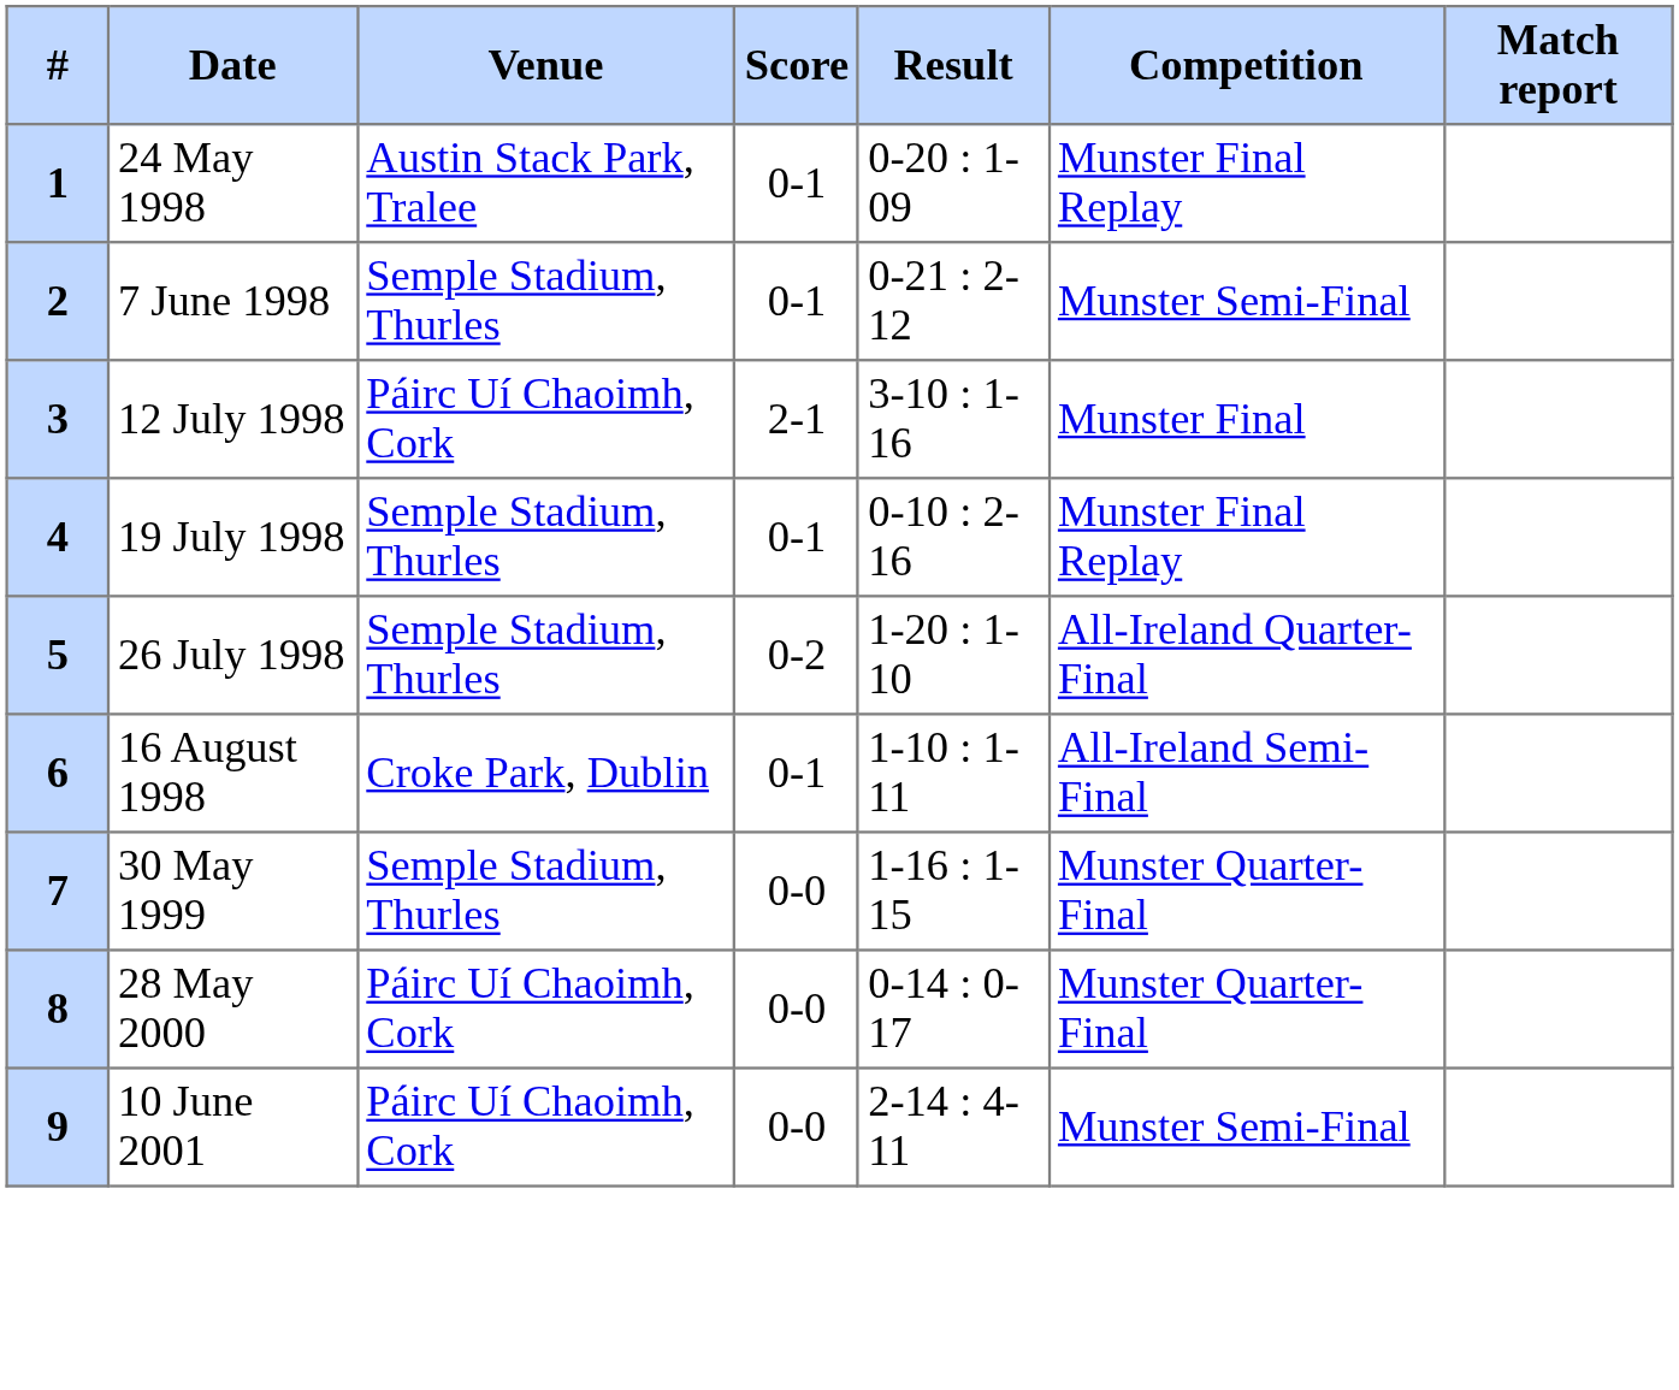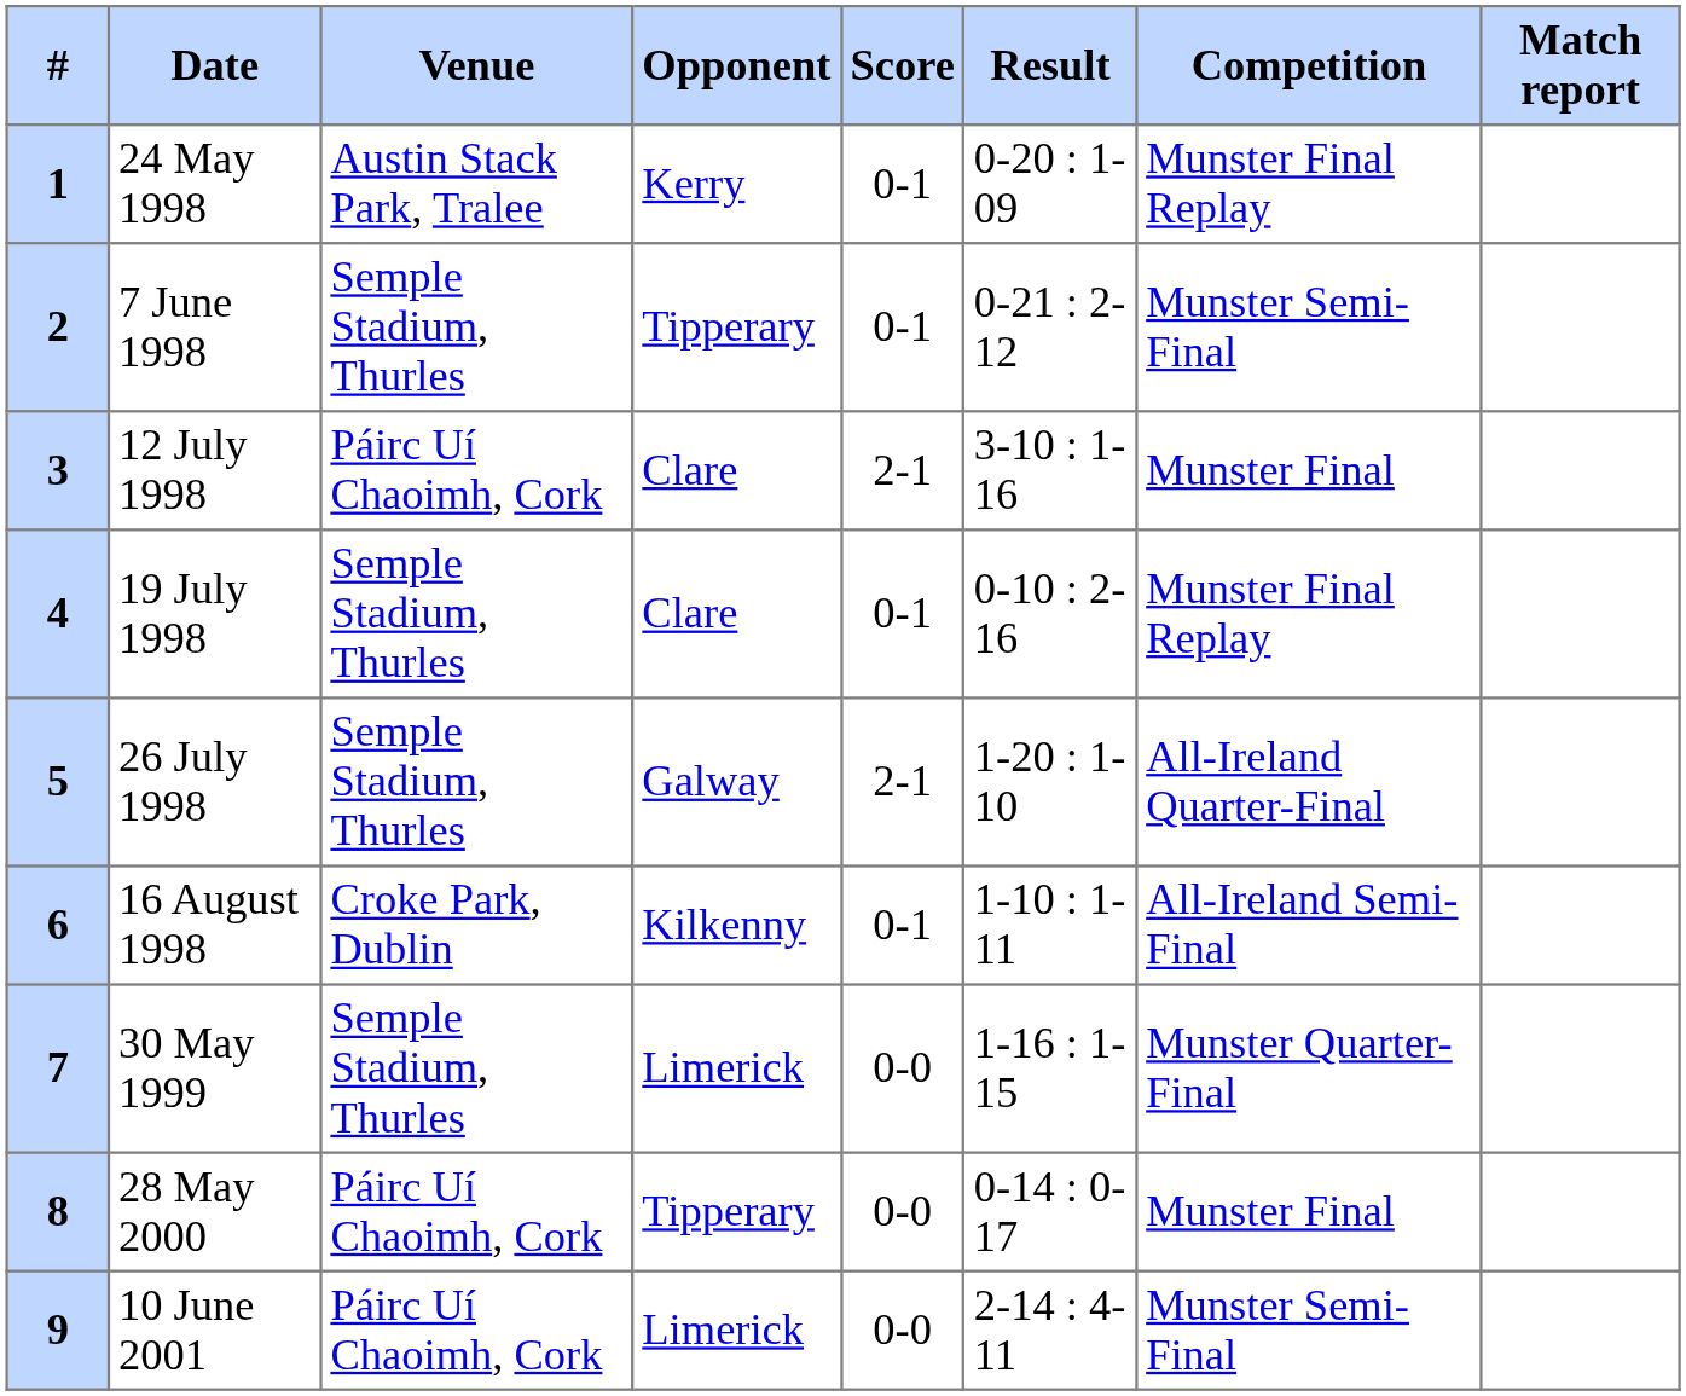 <table border=1 cellpadding=3 style="margin-left:1em; color: black; border-collapse: collapse;">
 <tr align="center" bgcolor="BFD7FF">
 <th width=30 style="text-align: center;">#</th>
 <th>Date</th>
 <th>Venue</th>
+<th>Opponent</th>
 <th>Score</th>
 <th>Result</th>
 <th>Competition</th>
 <th>Match report</th>
 </tr>
 <tr>
 <th style="text-align: center;" bgcolor="BFD7FF"><strong>1</strong></th>
 <td>24 May 1998</td>
 <td><a href='#'>Austin Stack Park</a>, <a href='#'>Tralee</a></td>
+<td><a href='#'>Kerry</a></td>
 <td style="text-align: center;">0-1</td>
 <td>0-20 : 1-09</td>
 <td><a href='#'>Munster Final Replay</a></td>
 <td></td>
 </tr>
 <tr>
 <th style="text-align: center;" bgcolor="BFD7FF"><strong>2</strong></th>
 <td>7 June 1998</td>
 <td><a href='#'>Semple Stadium</a>, <a href='#'>Thurles</a></td>
+<td><a href='#'>Tipperary</a></td>
 <td style="text-align: center;">0-1</td>
 <td>0-21 : 2-12</td>
 <td><a href='#'>Munster Semi-Final</a></td>
 <td></td>
 </tr>
 <tr>
 <th style="text-align: center;" bgcolor="BFD7FF"><strong>3</strong></th>
 <td>12 July 1998</td>
 <td><a href='#'>Páirc Uí Chaoimh</a>, <a href='#'>Cork</a></td>
+<td><a href='#'>Clare</a></td>
 <td style="text-align: center;">2-1</td>
 <td>3-10 : 1-16</td>
 <td><a href='#'>Munster Final</a></td>
 <td></td>
 </tr>
 <tr>
 <th style="text-align: center;" bgcolor="BFD7FF"><strong>4</strong></th>
 <td>19 July 1998</td>
 <td><a href='#'>Semple Stadium</a>, <a href='#'>Thurles</a></td>
+<td><a href='#'>Clare</a></td>
 <td style="text-align: center;">0-1</td>
 <td>0-10 : 2-16</td>
 <td><a href='#'>Munster Final Replay</a></td>
 <td></td>
 </tr>
 <tr>
 <th style="text-align: center;" bgcolor="BFD7FF"><strong>5</strong></th>
 <td>26 July 1998</td>
 <td><a href='#'>Semple Stadium</a>, <a href='#'>Thurles</a></td>
-<td style="text-align: center;">0-2</td>
+<td><a href='#'>Galway</a></td>
+<td style="text-align: center;">2-1</td>
 <td>1-20 : 1-10</td>
 <td><a href='#'>All-Ireland Quarter-Final</a></td>
 <td></td>
 </tr>
 <tr>
 <th style="text-align: center;" bgcolor="BFD7FF"><strong>6</strong></th>
 <td>16 August 1998</td>
 <td><a href='#'>Croke Park</a>, <a href='#'>Dublin</a></td>
+<td><a href='#'>Kilkenny</a></td>
 <td style="text-align: center;">0-1</td>
 <td>1-10 : 1-11</td>
 <td><a href='#'>All-Ireland Semi-Final</a></td>
 <td></td>
 </tr>
 <tr>
 <th style="text-align: center;" bgcolor="BFD7FF"><strong>7</strong></th>
 <td>30 May 1999</td>
 <td><a href='#'>Semple Stadium</a>, <a href='#'>Thurles</a></td>
+<td><a href='#'>Limerick</a></td>
 <td style="text-align: center;">0-0</td>
 <td>1-16 : 1-15</td>
 <td><a href='#'>Munster Quarter-Final</a></td>
 <td></td>
 </tr>
 <tr>
 <td style="text-align: center;" bgcolor="BFD7FF"><strong>8</strong></td>
 <td>28 May 2000</td>
 <td><a href='#'>Páirc Uí Chaoimh</a>, <a href='#'>Cork</a></td>
+<td><a href='#'>Tipperary</a></td>
 <td style="text-align: center;">0-0</td>
 <td>0-14 : 0-17</td>
-<td><a href='#'>Munster Quarter-Final</a></td>
+<td><a href='#'>Munster Final</a></td>
 <td></td>
 </tr>
 <tr>
 <td style="text-align: center;" bgcolor="BFD7FF"><strong>9</strong></td>
 <td>10 June 2001</td>
 <td><a href='#'>Páirc Uí Chaoimh</a>, <a href='#'>Cork</a></td>
+<td><a href='#'>Limerick</a></td>
 <td style="text-align: center;">0-0</td>
 <td>2-14 : 4-11</td>
 <td><a href='#'>Munster Semi-Final</a></td>
 <td></td>
 </tr>
 </table>
